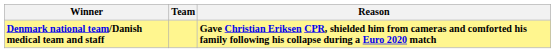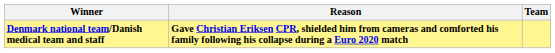 <table class="wikitable">
 <tr>
 <th>Winner</th>
+<th>Reason</th>
 <th>Team</th>
-<th>Reason</th>
 </tr>
 <tr style="background-color: #FFF68F; font-weight: bold;">
 <td><a href='#'>Denmark national team</a>/Danish medical team and staff</td>
+<td>Gave <a href='#'>Christian Eriksen</a> <a href='#'>CPR</a>, shielded him from cameras and comforted his family following his collapse during a <a href='#'>Euro 2020</a> match</td>
 <td></td>
-<td>Gave <a href='#'>Christian Eriksen</a> <a href='#'>CPR</a>, shielded him from cameras and comforted his family following his collapse during a <a href='#'>Euro 2020</a> match</td>
 </tr>
 </table>
